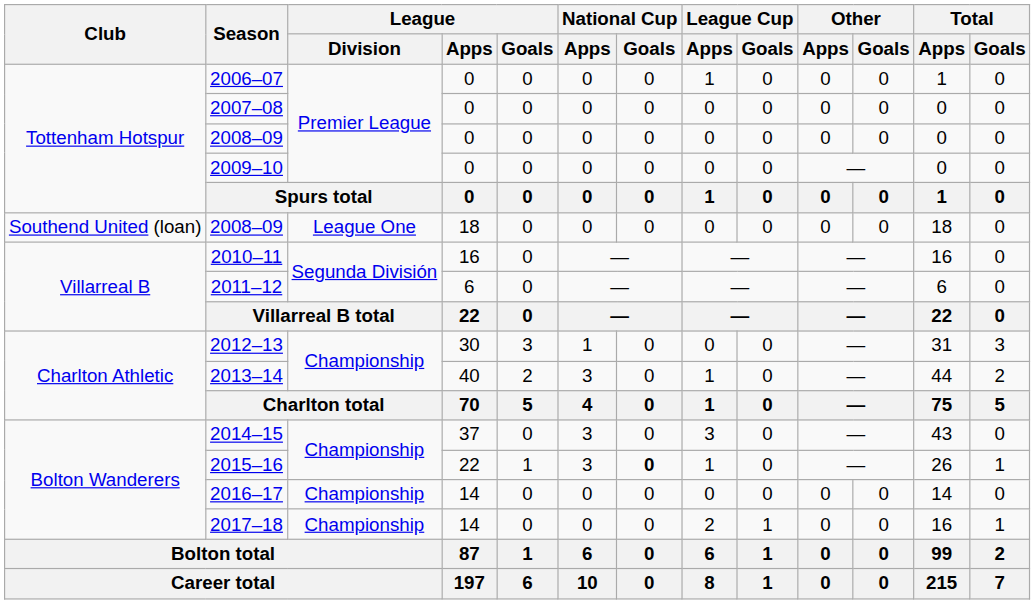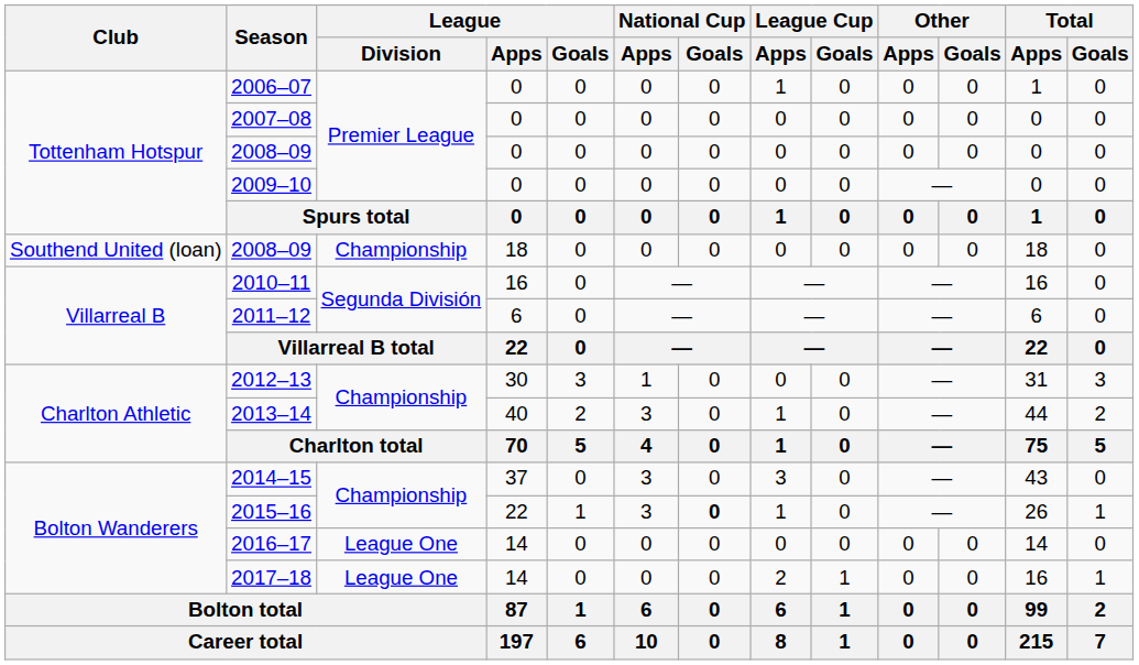 <table class="wikitable" style="text-align: center;">
 <tr>
 <th rowspan="2">Club</th>
 <th rowspan="2">Season</th>
 <th colspan="3">League</th>
 <th colspan="2">National Cup</th>
 <th colspan="2">League Cup</th>
 <th colspan="2">Other</th>
 <th colspan="2">Total</th>
 </tr>
 <tr>
 <th>Division</th>
 <th>Apps</th>
 <th>Goals</th>
 <th>Apps</th>
 <th>Goals</th>
 <th>Apps</th>
 <th>Goals</th>
 <th>Apps</th>
 <th>Goals</th>
 <th>Apps</th>
 <th>Goals</th>
 </tr>
 <tr>
 <td rowspan="5"><a href='#'>Tottenham Hotspur</a></td>
 <td><a href='#'>2006–07</a></td>
 <td rowspan="4"><a href='#'>Premier League</a></td>
 <td>0</td>
 <td>0</td>
 <td>0</td>
 <td>0</td>
 <td>1</td>
 <td>0</td>
 <td>0</td>
 <td>0</td>
 <td>1</td>
 <td>0</td>
 </tr>
 <tr>
 <td><a href='#'>2007–08</a></td>
 <td>0</td>
 <td>0</td>
 <td>0</td>
 <td>0</td>
 <td>0</td>
 <td>0</td>
 <td>0</td>
 <td>0</td>
 <td>0</td>
 <td>0</td>
 </tr>
 <tr>
 <td><a href='#'>2008–09</a></td>
 <td>0</td>
 <td>0</td>
 <td>0</td>
 <td>0</td>
 <td>0</td>
 <td>0</td>
 <td>0</td>
 <td>0</td>
 <td>0</td>
 <td>0</td>
 </tr>
 <tr>
 <td><a href='#'>2009–10</a></td>
 <td>0</td>
 <td>0</td>
 <td>0</td>
 <td>0</td>
 <td>0</td>
 <td>0</td>
 <td colspan="2">—</td>
 <td>0</td>
 <td>0</td>
 </tr>
 <tr>
 <th colspan="2">Spurs total</th>
 <th>0</th>
 <th>0</th>
 <th>0</th>
 <th>0</th>
 <th>1</th>
 <th>0</th>
 <th>0</th>
 <th>0</th>
 <th>1</th>
 <th>0</th>
 </tr>
 <tr>
 <td><a href='#'>Southend United</a> (loan)</td>
 <td><a href='#'>2008–09</a></td>
-<td><a href='#'>League One</a></td>
+<td><a href='#'>Championship</a></td>
 <td>18</td>
 <td>0</td>
 <td>0</td>
 <td>0</td>
 <td>0</td>
 <td>0</td>
 <td>0</td>
 <td>0</td>
 <td>18</td>
 <td>0</td>
 </tr>
 <tr>
 <td rowspan="3"><a href='#'>Villarreal B</a></td>
 <td><a href='#'>2010–11</a></td>
 <td rowspan="2"><a href='#'>Segunda División</a></td>
 <td>16</td>
 <td>0</td>
 <td colspan="2">—</td>
 <td colspan="2">—</td>
 <td colspan="2">—</td>
 <td>16</td>
 <td>0</td>
 </tr>
 <tr>
 <td><a href='#'>2011–12</a></td>
 <td>6</td>
 <td>0</td>
 <td colspan="2">—</td>
 <td colspan="2">—</td>
 <td colspan="2">—</td>
 <td>6</td>
 <td>0</td>
 </tr>
 <tr>
 <th colspan="2">Villarreal B total</th>
 <th>22</th>
 <th>0</th>
 <th colspan="2">—</th>
 <th colspan="2">—</th>
 <th colspan="2">—</th>
 <th>22</th>
 <th>0</th>
 </tr>
 <tr>
 <td rowspan="3"><a href='#'>Charlton Athletic</a></td>
 <td><a href='#'>2012–13</a></td>
 <td rowspan="2"><a href='#'>Championship</a></td>
 <td>30</td>
 <td>3</td>
 <td>1</td>
 <td>0</td>
 <td>0</td>
 <td>0</td>
 <td colspan="2">—</td>
 <td>31</td>
 <td>3</td>
 </tr>
 <tr>
 <td><a href='#'>2013–14</a></td>
 <td>40</td>
 <td>2</td>
 <td>3</td>
 <td>0</td>
 <td>1</td>
 <td>0</td>
 <td colspan="2">—</td>
 <td>44</td>
 <td>2</td>
 </tr>
 <tr>
 <th colspan="2">Charlton total</th>
 <th>70</th>
 <th>5</th>
 <th>4</th>
 <th>0</th>
 <th>1</th>
 <th>0</th>
 <th colspan="2">—</th>
 <th>75</th>
 <th>5</th>
 </tr>
 <tr>
 <td rowspan="4"><a href='#'>Bolton Wanderers</a></td>
 <td><a href='#'>2014–15</a></td>
 <td rowspan="2"><a href='#'>Championship</a></td>
 <td>37</td>
 <td>0</td>
 <td>3</td>
 <td>0</td>
 <td>3</td>
 <td>0</td>
 <td colspan="2">—</td>
 <td>43</td>
 <td>0</td>
 </tr>
 <tr>
 <td><a href='#'>2015–16</a></td>
 <td>22</td>
 <td>1</td>
 <td>3</td>
 <td><strong>0</strong></td>
 <td>1</td>
 <td>0</td>
 <td colspan="2">—</td>
 <td>26</td>
 <td>1</td>
 </tr>
 <tr>
 <td><a href='#'>2016–17</a></td>
-<td><a href='#'>Championship</a></td>
+<td><a href='#'>League One</a></td>
 <td>14</td>
 <td>0</td>
 <td>0</td>
 <td>0</td>
 <td>0</td>
 <td>0</td>
 <td>0</td>
 <td>0</td>
 <td>14</td>
 <td>0</td>
 </tr>
 <tr>
 <td><a href='#'>2017–18</a></td>
-<td><a href='#'>Championship</a></td>
+<td><a href='#'>League One</a></td>
 <td>14</td>
 <td>0</td>
 <td>0</td>
 <td>0</td>
 <td>2</td>
 <td>1</td>
 <td>0</td>
 <td>0</td>
 <td>16</td>
 <td>1</td>
 </tr>
 <tr>
 <th colspan="3">Bolton total</th>
 <th>87</th>
 <th>1</th>
 <th>6</th>
 <th>0</th>
 <th>6</th>
 <th>1</th>
 <th>0</th>
 <th>0</th>
 <th>99</th>
 <th>2</th>
 </tr>
 <tr>
 <th colspan="3">Career total</th>
 <th>197</th>
 <th>6</th>
 <th>10</th>
 <th>0</th>
 <th>8</th>
 <th>1</th>
 <th>0</th>
 <th>0</th>
 <th>215</th>
 <th>7</th>
 </tr>
 </table>
